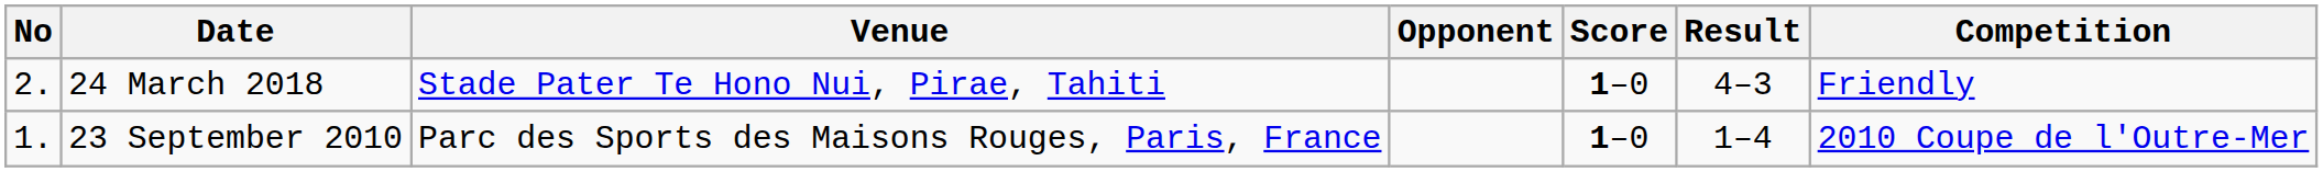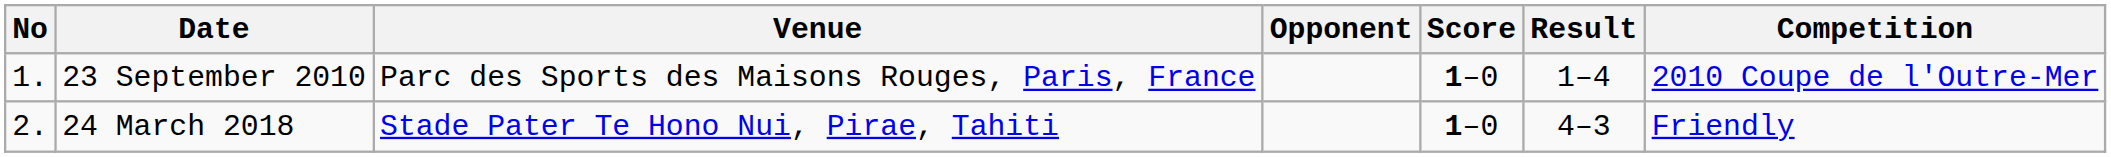 <table class="wikitable" style="font-size:100%;">
 <tr>
 <th>No</th>
 <th>Date</th>
 <th>Venue</th>
 <th>Opponent</th>
 <th>Score</th>
 <th>Result</th>
 <th>Competition</th>
 </tr>
 <tr>
+<td>1.</td>
+<td>23 September 2010</td>
+<td>Parc des Sports des Maisons Rouges, <a href='#'>Paris</a>, <a href='#'>France</a></td>
+<td></td>
+<td align=center><strong>1</strong>–0</td>
+<td align=center>1–4</td>
+<td><a href='#'>2010 Coupe de l'Outre-Mer</a></td>
+</tr>
+<tr>
 <td>2.</td>
 <td>24 March 2018</td>
 <td><a href='#'>Stade Pater Te Hono Nui</a>, <a href='#'>Pirae</a>, <a href='#'>Tahiti</a></td>
 <td></td>
 <td align=center><strong>1</strong>–0</td>
 <td align=center>4–3</td>
 <td><a href='#'>Friendly</a></td>
 </tr>
-<tr>
-<td>1.</td>
-<td>23 September 2010</td>
-<td>Parc des Sports des Maisons Rouges, <a href='#'>Paris</a>, <a href='#'>France</a></td>
-<td></td>
-<td align=center><strong>1</strong>–0</td>
-<td align=center>1–4</td>
-<td><a href='#'>2010 Coupe de l'Outre-Mer</a></td>
-</tr>
 </table>
